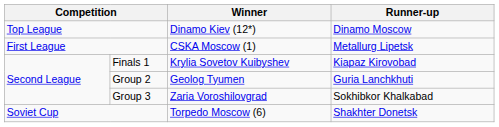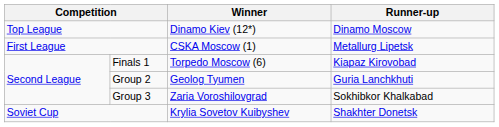 <table class="wikitable">
 <tr>
 <th style="width:15em" colspan=2>Competition</th>
 <th style="width:15em">Winner</th>
 <th style="width:15em">Runner-up</th>
 </tr>
 <tr>
 <td colspan=2><a href='#'>Top League</a></td>
 <td><a href='#'>Dinamo Kiev</a> (12*)</td>
 <td><a href='#'>Dinamo Moscow</a></td>
 </tr>
 <tr>
 <td colspan=2><a href='#'>First League</a></td>
 <td><a href='#'>CSKA Moscow</a> (1)</td>
 <td><a href='#'>Metallurg Lipetsk</a></td>
 </tr>
 <tr>
 <td rowspan=3><a href='#'>Second League</a></td>
 <td>Finals 1</td>
-<td><a href='#'>Krylia Sovetov Kuibyshev</a></td>
+<td><a href='#'>Torpedo Moscow</a> (6)</td>
 <td><a href='#'>Kiapaz Kirovobad</a></td>
 </tr>
 <tr>
 <td>Group 2</td>
 <td><a href='#'>Geolog Tyumen</a></td>
 <td><a href='#'>Guria Lanchkhuti</a></td>
 </tr>
 <tr>
 <td>Group 3</td>
 <td><a href='#'>Zaria Voroshilovgrad</a></td>
 <td>Sokhibkor Khalkabad</td>
 </tr>
 <tr>
 <td colspan=2><a href='#'>Soviet Cup</a></td>
-<td><a href='#'>Torpedo Moscow</a> (6)</td>
+<td><a href='#'>Krylia Sovetov Kuibyshev</a></td>
 <td><a href='#'>Shakhter Donetsk</a></td>
 </tr>
 </table>
